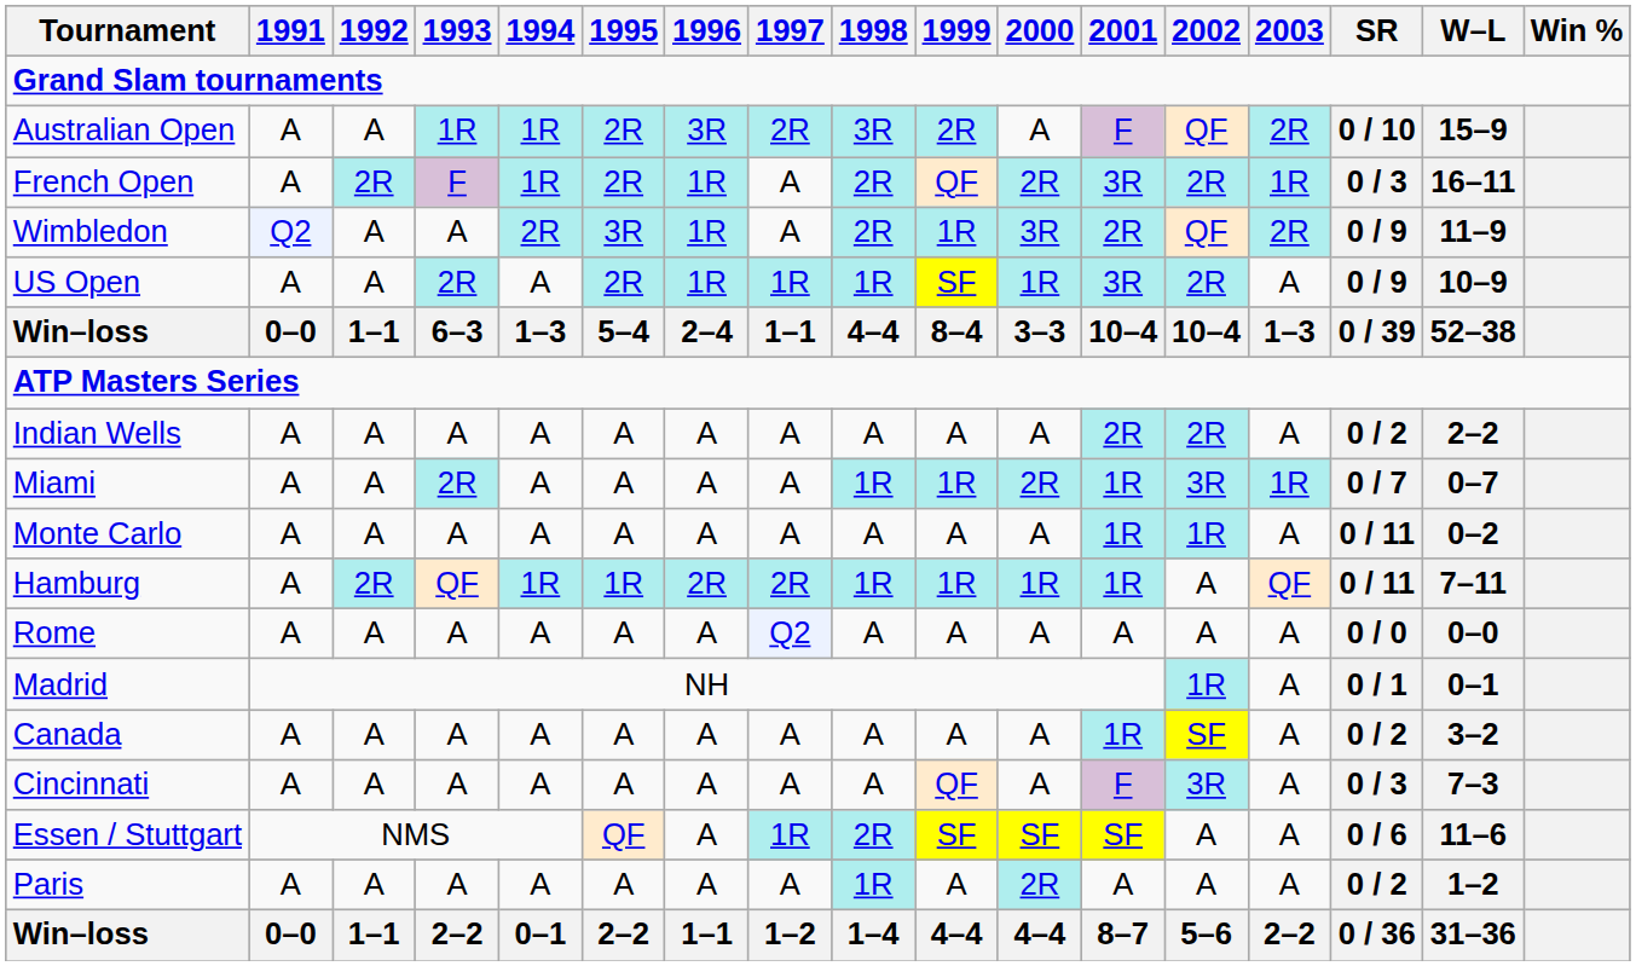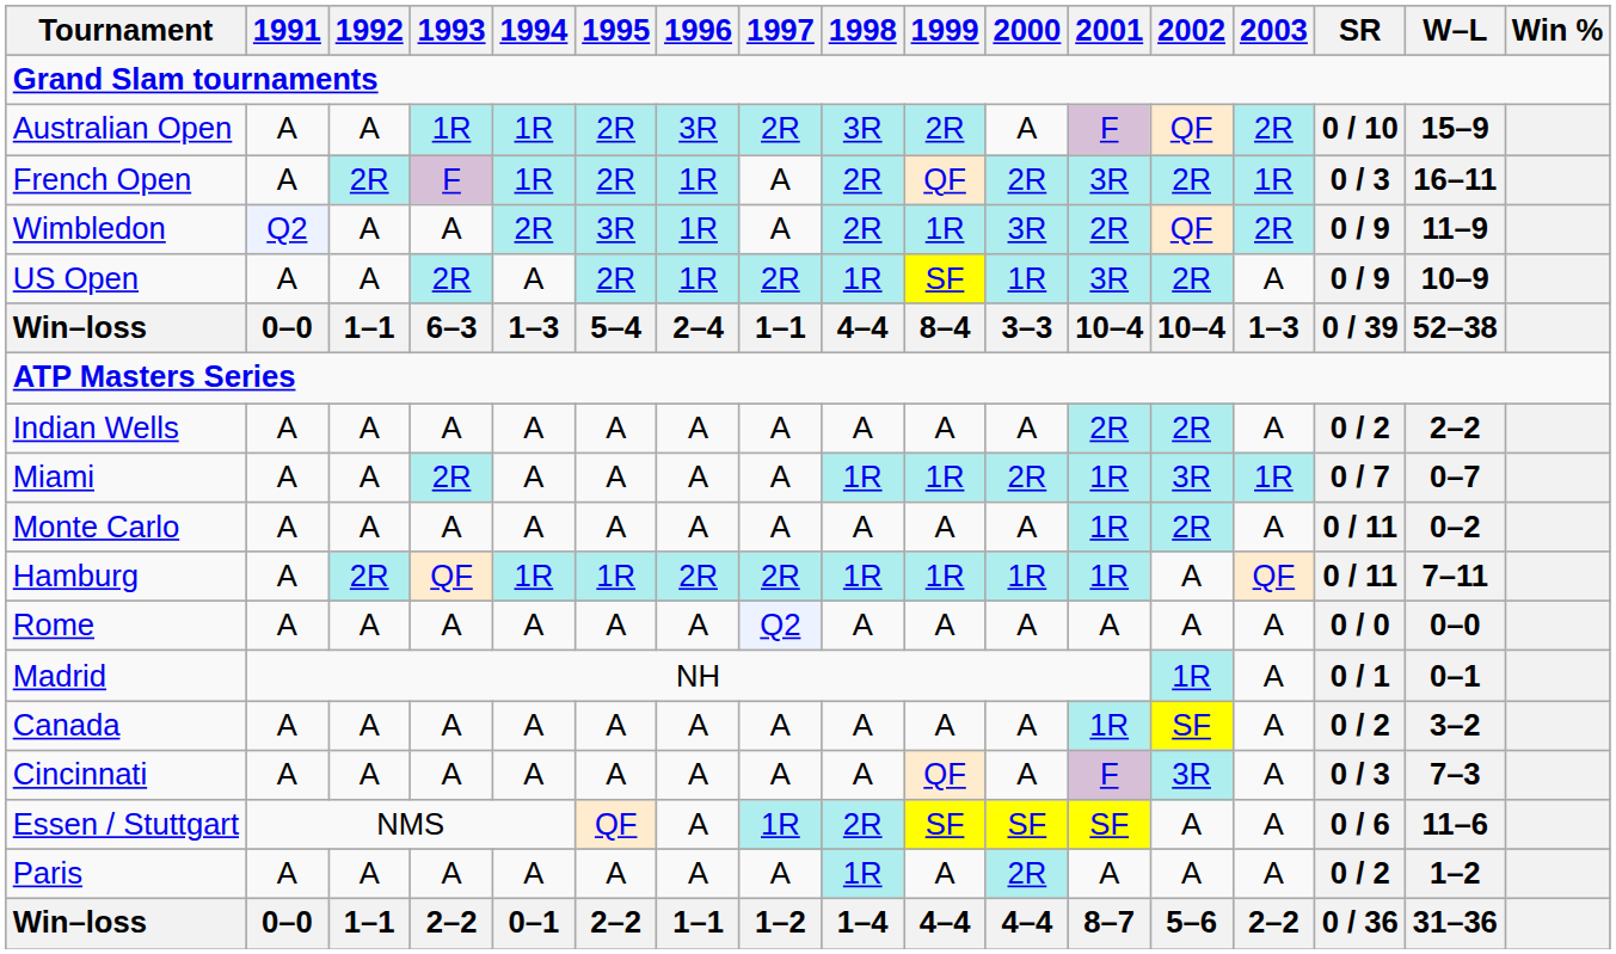 <table class=wikitable style=text-align:center;font-size:97%>
 <tr>
 <th>Tournament</th>
 <th><a href='#'>1991</a></th>
 <th><a href='#'>1992</a></th>
 <th><a href='#'>1993</a></th>
 <th><a href='#'>1994</a></th>
 <th><a href='#'>1995</a></th>
 <th><a href='#'>1996</a></th>
 <th><a href='#'>1997</a></th>
 <th><a href='#'>1998</a></th>
 <th><a href='#'>1999</a></th>
 <th><a href='#'>2000</a></th>
 <th><a href='#'>2001</a></th>
 <th><a href='#'>2002</a></th>
 <th><a href='#'>2003</a></th>
 <th>SR</th>
 <th>W–L</th>
 <th>Win %</th>
 </tr>
 <tr>
 <td colspan=23 align=left><strong><a href='#'>Grand Slam tournaments</a></strong></td>
 </tr>
 <tr>
 <td align=left><a href='#'>Australian Open</a></td>
 <td>A</td>
 <td>A</td>
 <td bgcolor=afeeee><a href='#'>1R</a></td>
 <td bgcolor=afeeee><a href='#'>1R</a></td>
 <td bgcolor=afeeee><a href='#'>2R</a></td>
 <td bgcolor=afeeee><a href='#'>3R</a></td>
 <td bgcolor=afeeee><a href='#'>2R</a></td>
 <td bgcolor=afeeee><a href='#'>3R</a></td>
 <td bgcolor=afeeee><a href='#'>2R</a></td>
 <td>A</td>
 <td bgcolor=thistle><a href='#'>F</a></td>
 <td bgcolor=ffebcd><a href='#'>QF</a></td>
 <td bgcolor=afeeee><a href='#'>2R</a></td>
 <th>0 / 10</th>
 <th>15–9</th>
 <th></th>
 </tr>
 <tr>
 <td align=left><a href='#'>French Open</a></td>
 <td>A</td>
 <td bgcolor=afeeee><a href='#'>2R</a></td>
 <td bgcolor=thistle><a href='#'>F</a></td>
 <td bgcolor=afeeee><a href='#'>1R</a></td>
 <td bgcolor=afeeee><a href='#'>2R</a></td>
 <td bgcolor=afeeee><a href='#'>1R</a></td>
 <td>A</td>
 <td bgcolor=afeeee><a href='#'>2R</a></td>
 <td bgcolor=ffebcd><a href='#'>QF</a></td>
 <td bgcolor=afeeee><a href='#'>2R</a></td>
 <td bgcolor=afeeee><a href='#'>3R</a></td>
 <td bgcolor=afeeee><a href='#'>2R</a></td>
 <td bgcolor=afeeee><a href='#'>1R</a></td>
 <th>0 / 3</th>
 <th>16–11</th>
 <th></th>
 </tr>
 <tr>
 <td align=left><a href='#'>Wimbledon</a></td>
 <td bgcolor=ecf2ff><a href='#'>Q2</a></td>
 <td>A</td>
 <td>A</td>
 <td bgcolor=afeeee><a href='#'>2R</a></td>
 <td bgcolor=afeeee><a href='#'>3R</a></td>
 <td bgcolor=afeeee><a href='#'>1R</a></td>
 <td>A</td>
 <td bgcolor=afeeee><a href='#'>2R</a></td>
 <td bgcolor=afeeee><a href='#'>1R</a></td>
 <td bgcolor=afeeee><a href='#'>3R</a></td>
 <td bgcolor=afeeee><a href='#'>2R</a></td>
 <td bgcolor=ffebcd><a href='#'>QF</a></td>
 <td bgcolor=afeeee><a href='#'>2R</a></td>
 <th>0 / 9</th>
 <th>11–9</th>
 <th></th>
 </tr>
 <tr>
 <td align=left><a href='#'>US Open</a></td>
 <td>A</td>
 <td>A</td>
 <td bgcolor=afeeee><a href='#'>2R</a></td>
 <td>A</td>
 <td bgcolor=afeeee><a href='#'>2R</a></td>
 <td bgcolor=afeeee><a href='#'>1R</a></td>
-<td bgcolor=afeeee><a href='#'>1R</a></td>
+<td bgcolor=afeeee><a href='#'>2R</a></td>
 <td bgcolor=afeeee><a href='#'>1R</a></td>
 <td bgcolor=yellow><a href='#'>SF</a></td>
 <td bgcolor=afeeee><a href='#'>1R</a></td>
 <td bgcolor=afeeee><a href='#'>3R</a></td>
 <td bgcolor=afeeee><a href='#'>2R</a></td>
 <td>A</td>
 <th>0 / 9</th>
 <th>10–9</th>
 <th></th>
 </tr>
 <tr>
 <th style=text-align:left>Win–loss</th>
 <th>0–0</th>
 <th>1–1</th>
 <th>6–3</th>
 <th>1–3</th>
 <th>5–4</th>
 <th>2–4</th>
 <th>1–1</th>
 <th>4–4</th>
 <th>8–4</th>
 <th>3–3</th>
 <th>10–4</th>
 <th>10–4</th>
 <th>1–3</th>
 <th>0 / 39</th>
 <th>52–38</th>
 <th></th>
 </tr>
 <tr>
 <td colspan=23 align=left><strong><a href='#'>ATP Masters Series</a></strong></td>
 </tr>
 <tr>
 <td align=left><a href='#'>Indian Wells</a></td>
 <td>A</td>
 <td>A</td>
 <td>A</td>
 <td>A</td>
 <td>A</td>
 <td>A</td>
 <td>A</td>
 <td>A</td>
 <td>A</td>
 <td>A</td>
 <td bgcolor=afeeee><a href='#'>2R</a></td>
 <td bgcolor=afeeee><a href='#'>2R</a></td>
 <td>A</td>
 <th>0 / 2</th>
 <th>2–2</th>
 <th></th>
 </tr>
 <tr>
 <td align=left><a href='#'>Miami</a></td>
 <td>A</td>
 <td>A</td>
 <td bgcolor=afeeee><a href='#'>2R</a></td>
 <td>A</td>
 <td>A</td>
 <td>A</td>
 <td>A</td>
 <td bgcolor=afeeee><a href='#'>1R</a></td>
 <td bgcolor=afeeee><a href='#'>1R</a></td>
 <td bgcolor=afeeee><a href='#'>2R</a></td>
 <td bgcolor=afeeee><a href='#'>1R</a></td>
 <td bgcolor=afeeee><a href='#'>3R</a></td>
 <td bgcolor=afeeee><a href='#'>1R</a></td>
 <th>0 / 7</th>
 <th>0–7</th>
 <th></th>
 </tr>
 <tr>
 <td align=left><a href='#'>Monte Carlo</a></td>
 <td>A</td>
 <td>A</td>
 <td>A</td>
 <td>A</td>
 <td>A</td>
 <td>A</td>
 <td>A</td>
 <td>A</td>
 <td>A</td>
 <td>A</td>
 <td bgcolor=afeeee><a href='#'>1R</a></td>
-<td bgcolor=afeeee><a href='#'>1R</a></td>
+<td bgcolor=afeeee><a href='#'>2R</a></td>
 <td>A</td>
 <th>0 / 11</th>
 <th>0–2</th>
 <th></th>
 </tr>
 <tr>
 <td align=left><a href='#'>Hamburg</a></td>
 <td>A</td>
 <td bgcolor=afeeee><a href='#'>2R</a></td>
 <td bgcolor=ffebcd><a href='#'>QF</a></td>
 <td bgcolor=afeeee><a href='#'>1R</a></td>
 <td bgcolor=afeeee><a href='#'>1R</a></td>
 <td bgcolor=afeeee><a href='#'>2R</a></td>
 <td bgcolor=afeeee><a href='#'>2R</a></td>
 <td bgcolor=afeeee><a href='#'>1R</a></td>
 <td bgcolor=afeeee><a href='#'>1R</a></td>
 <td bgcolor=afeeee><a href='#'>1R</a></td>
 <td bgcolor=afeeee><a href='#'>1R</a></td>
 <td>A</td>
 <td bgcolor=ffebcd><a href='#'>QF</a></td>
 <th>0 / 11</th>
 <th>7–11</th>
 <th></th>
 </tr>
 <tr>
 <td align=left><a href='#'>Rome</a></td>
 <td>A</td>
 <td>A</td>
 <td>A</td>
 <td>A</td>
 <td>A</td>
 <td>A</td>
 <td bgcolor=ecf2ff><a href='#'>Q2</a></td>
 <td>A</td>
 <td>A</td>
 <td>A</td>
 <td>A</td>
 <td>A</td>
 <td>A</td>
 <th>0 / 0</th>
 <th>0–0</th>
 <th></th>
 </tr>
 <tr>
 <td align=left><a href='#'>Madrid</a></td>
 <td colspan=11>NH</td>
 <td bgcolor=afeeee><a href='#'>1R</a></td>
 <td>A</td>
 <th>0 / 1</th>
 <th>0–1</th>
 <th></th>
 </tr>
 <tr>
 <td align=left><a href='#'>Canada</a></td>
 <td>A</td>
 <td>A</td>
 <td>A</td>
 <td>A</td>
 <td>A</td>
 <td>A</td>
 <td>A</td>
 <td>A</td>
 <td>A</td>
 <td>A</td>
 <td bgcolor=afeeee><a href='#'>1R</a></td>
 <td bgcolor=yellow><a href='#'>SF</a></td>
 <td>A</td>
 <th>0 / 2</th>
 <th>3–2</th>
 <th></th>
 </tr>
 <tr>
 <td align=left><a href='#'>Cincinnati</a></td>
 <td>A</td>
 <td>A</td>
 <td>A</td>
 <td>A</td>
 <td>A</td>
 <td>A</td>
 <td>A</td>
 <td>A</td>
 <td bgcolor=ffebcd><a href='#'>QF</a></td>
 <td>A</td>
 <td bgcolor=thistle><a href='#'>F</a></td>
 <td bgcolor=afeeee><a href='#'>3R</a></td>
 <td>A</td>
 <th>0 / 3</th>
 <th>7–3</th>
 <th></th>
 </tr>
 <tr>
 <td align=left><a href='#'>Essen / Stuttgart</a></td>
 <td colspan=4>NMS</td>
 <td bgcolor=ffebcd><a href='#'>QF</a></td>
 <td>A</td>
 <td bgcolor=afeeee><a href='#'>1R</a></td>
 <td bgcolor=afeeee><a href='#'>2R</a></td>
 <td bgcolor=yellow><a href='#'>SF</a></td>
 <td bgcolor=yellow><a href='#'>SF</a></td>
 <td bgcolor=yellow><a href='#'>SF</a></td>
 <td>A</td>
 <td>A</td>
 <th>0 / 6</th>
 <th>11–6</th>
 <th></th>
 </tr>
 <tr>
 <td align=left><a href='#'>Paris</a></td>
 <td>A</td>
 <td>A</td>
 <td>A</td>
 <td>A</td>
 <td>A</td>
 <td>A</td>
 <td>A</td>
 <td bgcolor=afeeee><a href='#'>1R</a></td>
 <td>A</td>
 <td bgcolor=afeeee><a href='#'>2R</a></td>
 <td>A</td>
 <td>A</td>
 <td>A</td>
 <th>0 / 2</th>
 <th>1–2</th>
 <th></th>
 </tr>
 <tr>
 <th style=text-align:left>Win–loss</th>
 <th>0–0</th>
 <th>1–1</th>
 <th>2–2</th>
 <th>0–1</th>
 <th>2–2</th>
 <th>1–1</th>
 <th>1–2</th>
 <th>1–4</th>
 <th>4–4</th>
 <th>4–4</th>
 <th>8–7</th>
 <th>5–6</th>
 <th>2–2</th>
 <th>0 / 36</th>
 <th>31–36</th>
 <th></th>
 </tr>
 </table>
